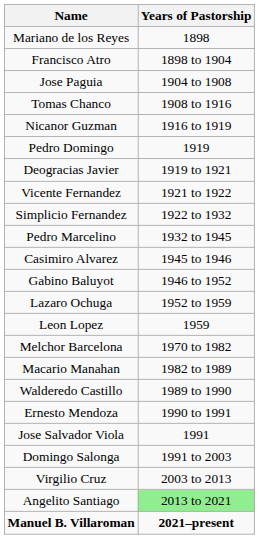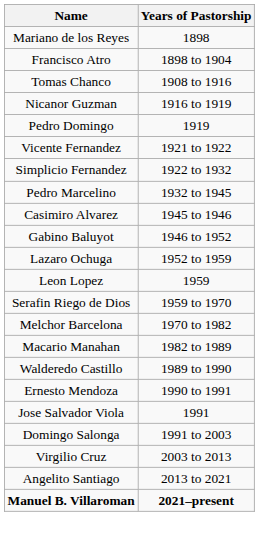 <table class="wikitable" style="text-align:center; font-size:95%;">
 <tr>
 <th>Name</th>
 <th>Years of Pastorship</th>
 </tr>
 <tr>
 <td>Mariano de los Reyes</td>
 <td>1898</td>
 </tr>
 <tr>
 <td>Francisco Atro</td>
 <td>1898 to 1904</td>
 </tr>
 <tr>
-<td>Jose Paguia</td>
-<td>1904 to 1908</td>
-</tr>
-<tr>
 <td>Tomas Chanco</td>
 <td>1908 to 1916</td>
 </tr>
 <tr>
 <td>Nicanor Guzman</td>
 <td>1916 to 1919</td>
 </tr>
 <tr>
 <td>Pedro Domingo</td>
 <td>1919</td>
-</tr>
-<tr>
-<td>Deogracias Javier</td>
-<td>1919 to 1921</td>
 </tr>
 <tr>
 <td>Vicente Fernandez</td>
 <td>1921 to 1922</td>
 </tr>
 <tr>
 <td>Simplicio Fernandez</td>
 <td>1922 to 1932</td>
 </tr>
 <tr>
 <td>Pedro Marcelino</td>
 <td>1932 to 1945</td>
 </tr>
 <tr>
 <td>Casimiro Alvarez</td>
 <td>1945 to 1946</td>
 </tr>
 <tr>
 <td>Gabino Baluyot</td>
 <td>1946 to 1952</td>
 </tr>
 <tr>
 <td>Lazaro Ochuga</td>
 <td>1952 to 1959</td>
 </tr>
 <tr>
 <td>Leon Lopez</td>
 <td>1959</td>
+</tr>
+<tr>
+<td>Serafin Riego de Dios</td>
+<td>1959 to 1970</td>
 </tr>
 <tr>
 <td>Melchor Barcelona</td>
 <td>1970 to 1982</td>
 </tr>
 <tr>
 <td>Macario Manahan</td>
 <td>1982 to 1989</td>
 </tr>
 <tr>
 <td>Walderedo Castillo</td>
 <td>1989 to 1990</td>
 </tr>
 <tr>
 <td>Ernesto Mendoza</td>
 <td>1990 to 1991</td>
 </tr>
 <tr>
 <td>Jose Salvador Viola</td>
 <td>1991</td>
 </tr>
 <tr>
 <td>Domingo Salonga</td>
 <td>1991 to 2003</td>
 </tr>
 <tr>
 <td>Virgilio Cruz</td>
 <td>2003 to 2013</td>
 </tr>
 <tr>
 <td>Angelito Santiago</td>
-<td style="background: lightgreen;">2013 to 2021</td>
+<td>2013 to 2021</td>
 </tr>
 <tr>
 <td><strong>Manuel B. Villaroman</strong></td>
 <td><strong>2021–present</strong></td>
 </tr>
 </table>
